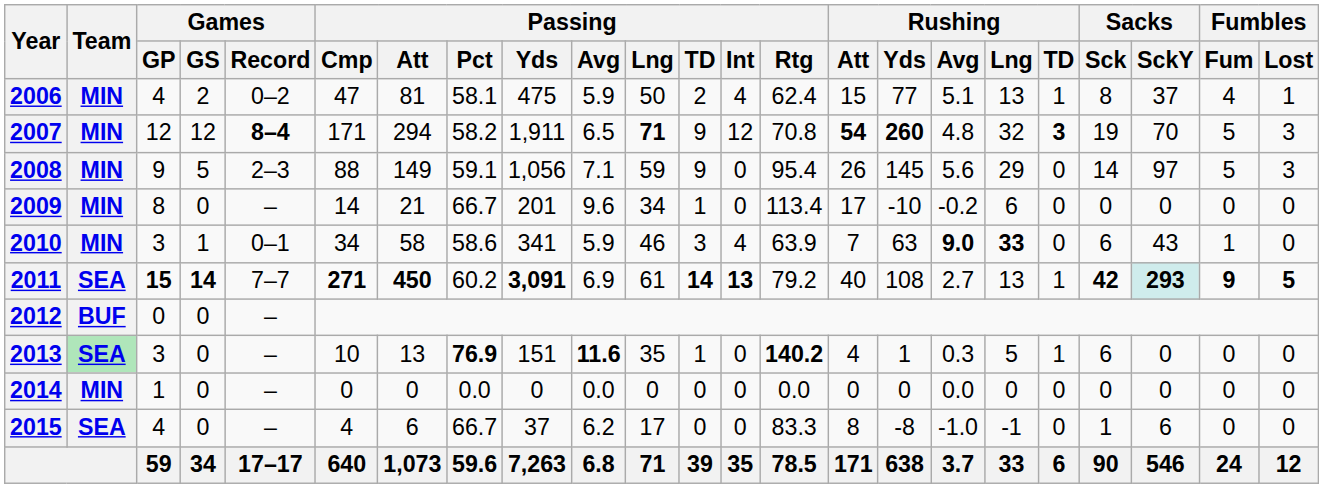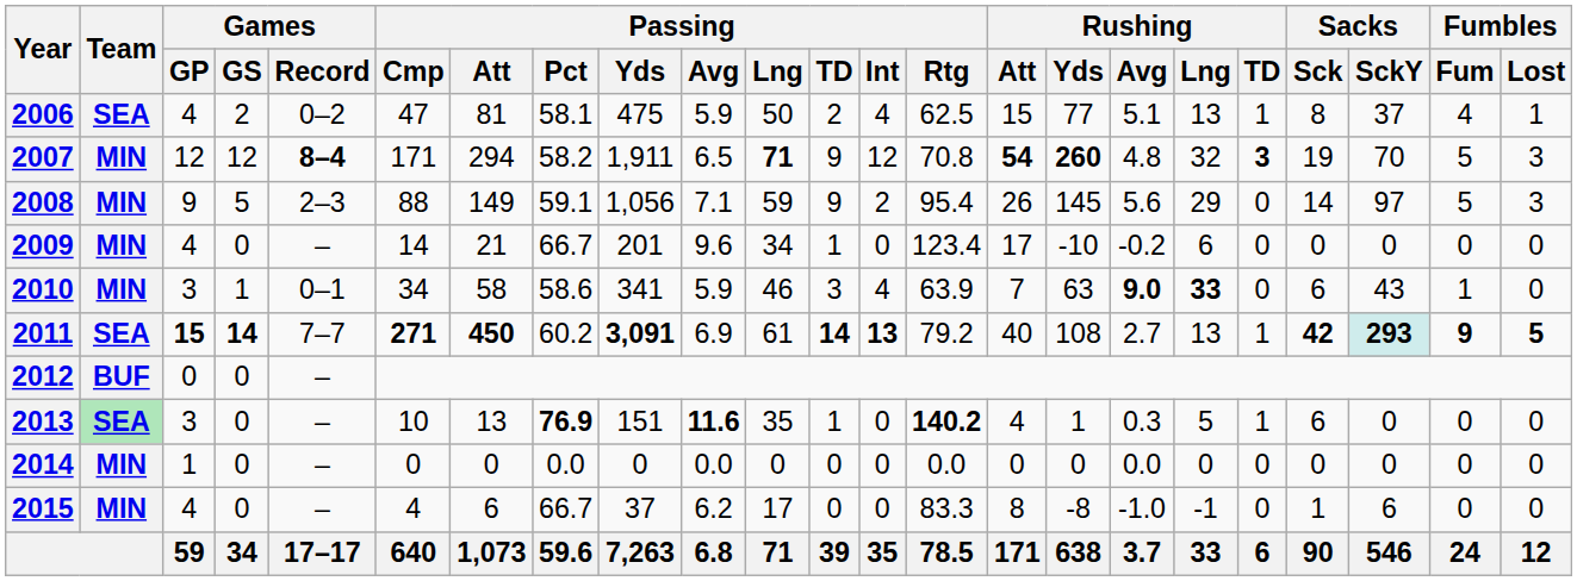 <table class=wikitable style="text-align:center;">
 <tr>
 <th rowspan="2">Year</th>
 <th rowspan="2">Team</th>
 <th colspan="3">Games</th>
 <th colspan="9">Passing</th>
 <th colspan="5">Rushing</th>
 <th colspan="2">Sacks</th>
 <th colspan="2">Fumbles</th>
 </tr>
 <tr>
 <th>GP</th>
 <th>GS</th>
 <th>Record</th>
 <th>Cmp</th>
 <th>Att</th>
 <th>Pct</th>
 <th>Yds</th>
 <th>Avg</th>
 <th>Lng</th>
 <th>TD</th>
 <th>Int</th>
 <th>Rtg</th>
 <th>Att</th>
 <th>Yds</th>
 <th>Avg</th>
 <th>Lng</th>
 <th>TD</th>
 <th>Sck</th>
 <th>SckY</th>
 <th>Fum</th>
 <th>Lost</th>
 </tr>
 <tr>
 <th><a href='#'>2006</a></th>
-<th><a href='#'>MIN</a></th>
+<th><a href='#'>SEA</a></th>
 <td>4</td>
 <td>2</td>
 <td>0–2</td>
 <td>47</td>
 <td>81</td>
 <td>58.1</td>
 <td>475</td>
 <td>5.9</td>
 <td>50</td>
 <td>2</td>
 <td>4</td>
-<td>62.4</td>
+<td>62.5</td>
 <td>15</td>
 <td>77</td>
 <td>5.1</td>
 <td>13</td>
 <td>1</td>
 <td>8</td>
 <td>37</td>
 <td>4</td>
 <td>1</td>
 </tr>
 <tr>
 <th><a href='#'>2007</a></th>
 <th><a href='#'>MIN</a></th>
 <td>12</td>
 <td>12</td>
 <td><strong>8–4</strong></td>
 <td>171</td>
 <td>294</td>
 <td>58.2</td>
 <td>1,911</td>
 <td>6.5</td>
 <td><strong>71</strong></td>
 <td>9</td>
 <td>12</td>
 <td>70.8</td>
 <td><strong>54</strong></td>
 <td><strong>260</strong></td>
 <td>4.8</td>
 <td>32</td>
 <td><strong>3</strong></td>
 <td>19</td>
 <td>70</td>
 <td>5</td>
 <td>3</td>
 </tr>
 <tr>
 <th><a href='#'>2008</a></th>
 <th><a href='#'>MIN</a></th>
 <td>9</td>
 <td>5</td>
 <td>2–3</td>
 <td>88</td>
 <td>149</td>
 <td>59.1</td>
 <td>1,056</td>
 <td>7.1</td>
 <td>59</td>
 <td>9</td>
-<td>0</td>
+<td>2</td>
 <td>95.4</td>
 <td>26</td>
 <td>145</td>
 <td>5.6</td>
 <td>29</td>
 <td>0</td>
 <td>14</td>
 <td>97</td>
 <td>5</td>
 <td>3</td>
 </tr>
 <tr>
 <th><a href='#'>2009</a></th>
 <th><a href='#'>MIN</a></th>
-<td>8</td>
+<td>4</td>
 <td>0</td>
 <td>–</td>
 <td>14</td>
 <td>21</td>
 <td>66.7</td>
 <td>201</td>
 <td>9.6</td>
 <td>34</td>
 <td>1</td>
 <td>0</td>
-<td>113.4</td>
+<td>123.4</td>
 <td>17</td>
 <td>-10</td>
 <td>-0.2</td>
 <td>6</td>
 <td>0</td>
 <td>0</td>
 <td>0</td>
 <td>0</td>
 <td>0</td>
 </tr>
 <tr>
 <th><a href='#'>2010</a></th>
 <th><a href='#'>MIN</a></th>
 <td>3</td>
 <td>1</td>
 <td>0–1</td>
 <td>34</td>
 <td>58</td>
 <td>58.6</td>
 <td>341</td>
 <td>5.9</td>
 <td>46</td>
 <td>3</td>
 <td>4</td>
 <td>63.9</td>
 <td>7</td>
 <td>63</td>
 <td><strong>9.0</strong></td>
 <td><strong>33</strong></td>
 <td>0</td>
 <td>6</td>
 <td>43</td>
 <td>1</td>
 <td>0</td>
 </tr>
 <tr>
 <th><a href='#'>2011</a></th>
 <th><a href='#'>SEA</a></th>
 <td><strong>15</strong></td>
 <td><strong>14</strong></td>
 <td>7–7</td>
 <td><strong>271</strong></td>
 <td><strong>450</strong></td>
 <td>60.2</td>
 <td><strong>3,091</strong></td>
 <td>6.9</td>
 <td>61</td>
 <td><strong>14</strong></td>
 <td><strong>13</strong></td>
 <td>79.2</td>
 <td>40</td>
 <td>108</td>
 <td>2.7</td>
 <td>13</td>
 <td>1</td>
 <td><strong>42</strong></td>
 <td style="background:#cfecec; width:3em;"><strong>293</strong></td>
 <td><strong>9</strong></td>
 <td><strong>5</strong></td>
 </tr>
 <tr>
 <th><a href='#'>2012</a></th>
 <th><a href='#'>BUF</a></th>
 <td>0</td>
 <td>0</td>
 <td>–</td>
 <td colspan="18"></td>
 </tr>
 <tr>
 <th><a href='#'>2013</a></th>
 <th style="background:#afe6ba;"><a href='#'>SEA</a></th>
 <td>3</td>
 <td>0</td>
 <td>–</td>
 <td>10</td>
 <td>13</td>
 <td><strong>76.9</strong></td>
 <td>151</td>
 <td><strong>11.6</strong></td>
 <td>35</td>
 <td>1</td>
 <td>0</td>
 <td><strong>140.2</strong></td>
 <td>4</td>
 <td>1</td>
 <td>0.3</td>
 <td>5</td>
 <td>1</td>
 <td>6</td>
 <td>0</td>
 <td>0</td>
 <td>0</td>
 </tr>
 <tr>
 <th><a href='#'>2014</a></th>
 <th><a href='#'>MIN</a></th>
 <td>1</td>
 <td>0</td>
 <td>–</td>
 <td>0</td>
 <td>0</td>
 <td>0.0</td>
 <td>0</td>
 <td>0.0</td>
 <td>0</td>
 <td>0</td>
 <td>0</td>
 <td>0.0</td>
 <td>0</td>
 <td>0</td>
 <td>0.0</td>
 <td>0</td>
 <td>0</td>
 <td>0</td>
 <td>0</td>
 <td>0</td>
 <td>0</td>
 </tr>
 <tr>
 <th><a href='#'>2015</a></th>
-<th><a href='#'>SEA</a></th>
+<th><a href='#'>MIN</a></th>
 <td>4</td>
 <td>0</td>
 <td>–</td>
 <td>4</td>
 <td>6</td>
 <td>66.7</td>
 <td>37</td>
 <td>6.2</td>
 <td>17</td>
 <td>0</td>
 <td>0</td>
 <td>83.3</td>
 <td>8</td>
 <td>-8</td>
 <td>-1.0</td>
 <td>-1</td>
 <td>0</td>
 <td>1</td>
 <td>6</td>
 <td>0</td>
 <td>0</td>
 </tr>
 <tr>
 <th colspan="2"></th>
 <th>59</th>
 <th>34</th>
 <th>17–17</th>
 <th>640</th>
 <th>1,073</th>
 <th>59.6</th>
 <th>7,263</th>
 <th>6.8</th>
 <th>71</th>
 <th>39</th>
 <th>35</th>
 <th>78.5</th>
 <th>171</th>
 <th>638</th>
 <th>3.7</th>
 <th>33</th>
 <th>6</th>
 <th>90</th>
 <th>546</th>
 <th>24</th>
 <th>12</th>
 </tr>
 </table>
